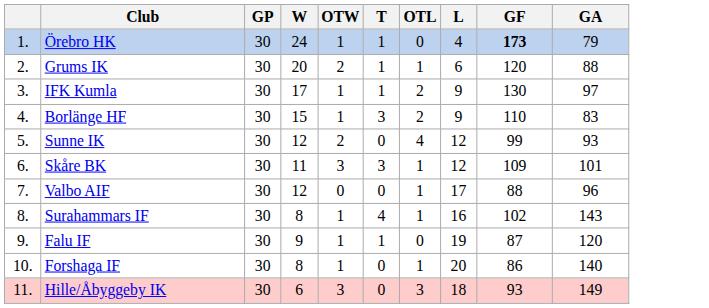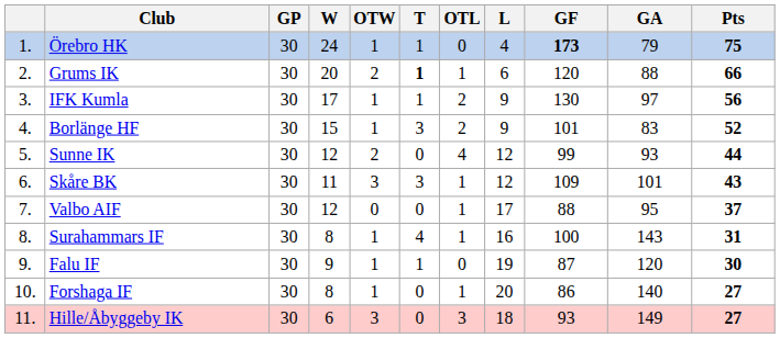 <table class="wikitable">
 <tr>
 <th width="30"></th>
 <th width="200">Club</th>
 <th width="30">GP</th>
 <th width="30">W</th>
 <th width="30">OTW</th>
 <th width="30">T</th>
 <th width="30">OTL</th>
 <th width="30">L</th>
 <th width="70">GF</th>
 <th width="70">GA</th>
+<th width="70">Pts</th>
 </tr>
 <tr bgcolor="#BCD2EE" align="center">
 <td>1.</td>
 <td align="left"><a href='#'>Örebro HK</a></td>
 <td>30</td>
 <td>24</td>
 <td>1</td>
 <td>1</td>
 <td>0</td>
 <td>4</td>
 <td><strong>173</strong></td>
 <td>79</td>
+<td><strong>75</strong></td>
 </tr>
 <tr bgcolor="#FFFFFF" align="center">
 <td>2.</td>
 <td align="left"><a href='#'>Grums IK</a></td>
 <td>30</td>
 <td>20</td>
 <td>2</td>
-<td>1</td>
+<td><strong>1</strong></td>
 <td>1</td>
 <td>6</td>
 <td>120</td>
 <td>88</td>
+<td><strong>66</strong></td>
 </tr>
 <tr bgcolor="#FFFFFF" align="center">
 <td>3.</td>
 <td align="left"><a href='#'>IFK Kumla</a></td>
 <td>30</td>
 <td>17</td>
 <td>1</td>
 <td>1</td>
 <td>2</td>
 <td>9</td>
 <td>130</td>
 <td>97</td>
+<td><strong>56</strong></td>
 </tr>
 <tr bgcolor="#FFFFFF" align="center">
 <td>4.</td>
 <td align="left"><a href='#'>Borlänge HF</a></td>
 <td>30</td>
 <td>15</td>
 <td>1</td>
 <td>3</td>
 <td>2</td>
 <td>9</td>
-<td>110</td>
+<td>101</td>
 <td>83</td>
+<td><strong>52</strong></td>
 </tr>
 <tr bgcolor="#FFFFFF" align="center">
 <td>5.</td>
 <td align="left"><a href='#'>Sunne IK</a></td>
 <td>30</td>
 <td>12</td>
 <td>2</td>
 <td>0</td>
 <td>4</td>
 <td>12</td>
 <td>99</td>
 <td>93</td>
+<td><strong>44</strong></td>
 </tr>
 <tr bgcolor="#FFFFFF" align="center">
 <td>6.</td>
 <td align="left"><a href='#'>Skåre BK</a></td>
 <td>30</td>
 <td>11</td>
 <td>3</td>
 <td>3</td>
 <td>1</td>
 <td>12</td>
 <td>109</td>
 <td>101</td>
+<td><strong>43</strong></td>
 </tr>
 <tr bgcolor="#FFFFFF" align="center">
 <td>7.</td>
 <td align="left"><a href='#'>Valbo AIF</a></td>
 <td>30</td>
 <td>12</td>
 <td>0</td>
 <td>0</td>
 <td>1</td>
 <td>17</td>
 <td>88</td>
-<td>96</td>
+<td>95</td>
+<td><strong>37</strong></td>
 </tr>
 <tr bgcolor="#FFFFFF" align="center">
 <td>8.</td>
 <td align="left"><a href='#'>Surahammars IF</a></td>
 <td>30</td>
 <td>8</td>
 <td>1</td>
 <td>4</td>
 <td>1</td>
 <td>16</td>
-<td>102</td>
+<td>100</td>
 <td>143</td>
+<td><strong>31</strong></td>
 </tr>
 <tr bgcolor="#FFFFFF" align="center">
 <td>9.</td>
 <td align="left"><a href='#'>Falu IF</a></td>
 <td>30</td>
 <td>9</td>
 <td>1</td>
 <td>1</td>
 <td>0</td>
 <td>19</td>
 <td>87</td>
 <td>120</td>
+<td><strong>30</strong></td>
 </tr>
 <tr bgcolor="#FFFFFF" align="center">
 <td>10.</td>
 <td align="left"><a href='#'>Forshaga IF</a></td>
 <td>30</td>
 <td>8</td>
 <td>1</td>
 <td>0</td>
 <td>1</td>
 <td>20</td>
 <td>86</td>
 <td>140</td>
+<td><strong>27</strong></td>
 </tr>
 <tr bgcolor="#FFCCCC" align="center">
 <td>11.</td>
 <td align="left"><a href='#'>Hille/Åbyggeby IK</a></td>
 <td>30</td>
 <td>6</td>
 <td>3</td>
 <td>0</td>
 <td>3</td>
 <td>18</td>
 <td>93</td>
 <td>149</td>
+<td><strong>27</strong></td>
 </tr>
 </table>
